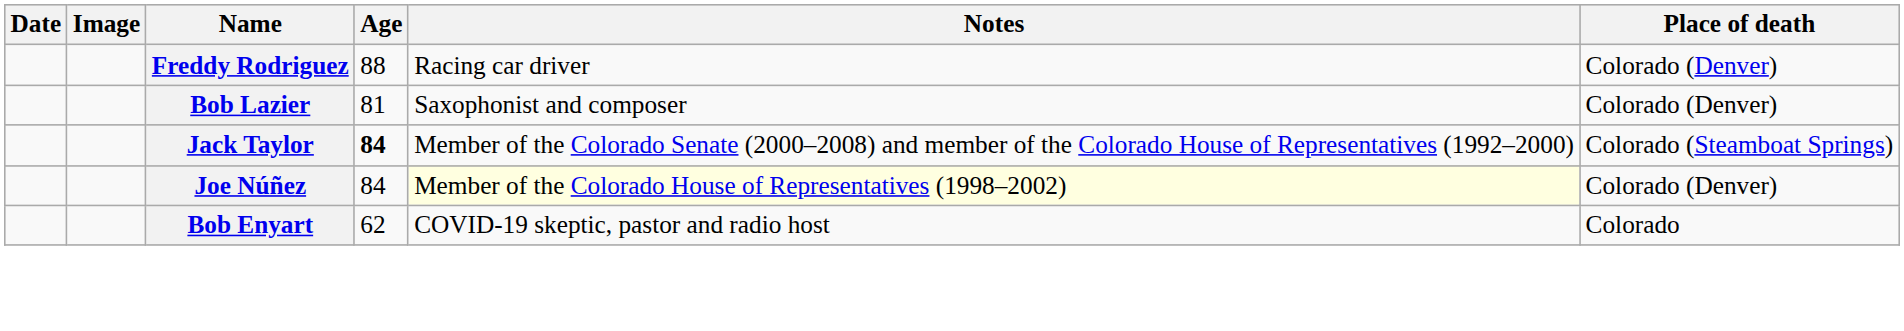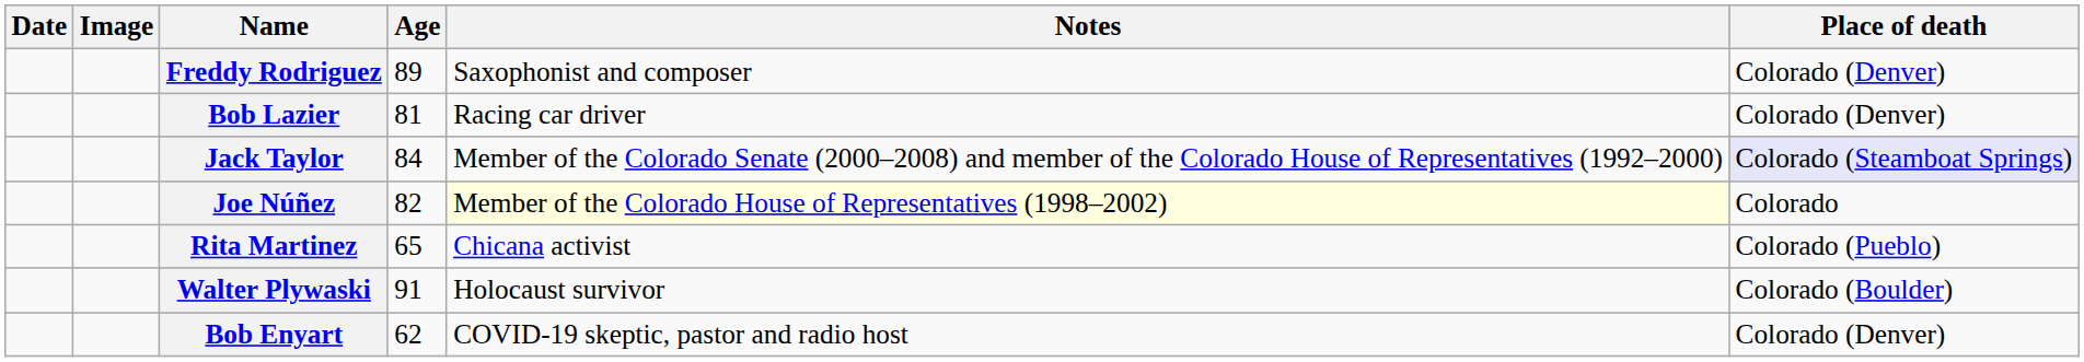 <table class="wikitable sortable plainrowheaders">
 <tr valign=bottom>
 <th scope="col">Date</th>
 <th scope="col">Image</th>
 <th scope="col">Name</th>
 <th scope="col">Age</th>
 <th scope="col">Notes</th>
 <th scope="col">Place of death</th>
 </tr>
 <tr>
 <td></td>
 <td></td>
 <th scope="row"><a href='#'>Freddy Rodriguez</a></th>
-<td>88</td>
-<td>Racing car driver</td>
+<td>89</td>
+<td>Saxophonist and composer</td>
 <td>Colorado (<a href='#'>Denver</a>)</td>
 </tr>
 <tr>
 <td></td>
 <td></td>
 <th scope="row"><a href='#'>Bob Lazier</a></th>
 <td>81</td>
-<td>Saxophonist and composer</td>
+<td>Racing car driver</td>
 <td>Colorado (Denver)</td>
 </tr>
 <tr>
 <td></td>
 <td></td>
 <th scope="row"><a href='#'>Jack Taylor</a></th>
-<td><strong>84</strong></td>
+<td>84</td>
 <td>Member of the <a href='#'>Colorado Senate</a> (2000–2008) and member of the <a href='#'>Colorado House of Representatives</a> (1992–2000)</td>
-<td>Colorado (<a href='#'>Steamboat Springs</a>)</td>
+<td style="background: lavender;">Colorado (<a href='#'>Steamboat Springs</a>)</td>
 </tr>
 <tr>
 <td></td>
 <td></td>
 <th scope="row"><a href='#'>Joe Núñez</a></th>
-<td>84</td>
+<td>82</td>
 <td style="background: lightyellow;">Member of the <a href='#'>Colorado House of Representatives</a> (1998–2002)</td>
-<td>Colorado (Denver)</td>
+<td>Colorado</td>
+</tr>
+<tr>
+<td></td>
+<td></td>
+<th scope="row"><a href='#'>Rita Martinez</a></th>
+<td>65</td>
+<td><a href='#'>Chicana</a> activist</td>
+<td>Colorado (<a href='#'>Pueblo</a>)</td>
+</tr>
+<tr>
+<td></td>
+<td></td>
+<th scope="row"><a href='#'>Walter Plywaski</a></th>
+<td>91</td>
+<td>Holocaust survivor</td>
+<td>Colorado (<a href='#'>Boulder</a>)</td>
 </tr>
 <tr>
 <td></td>
 <td></td>
 <th scope="row"><a href='#'>Bob Enyart</a></th>
 <td>62</td>
 <td>COVID-19 skeptic, pastor and radio host</td>
-<td>Colorado</td>
+<td>Colorado (Denver)</td>
 </tr>
 </table>
